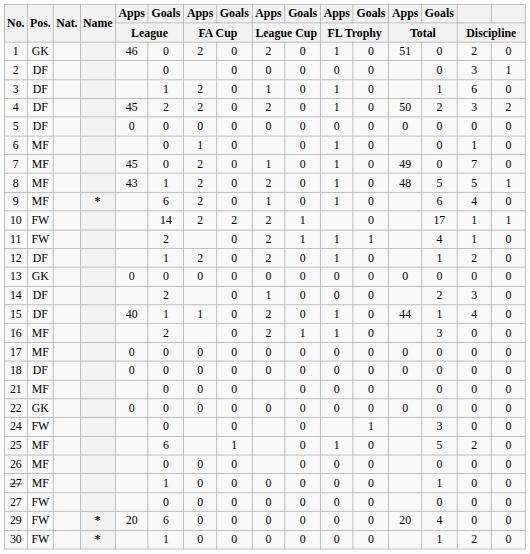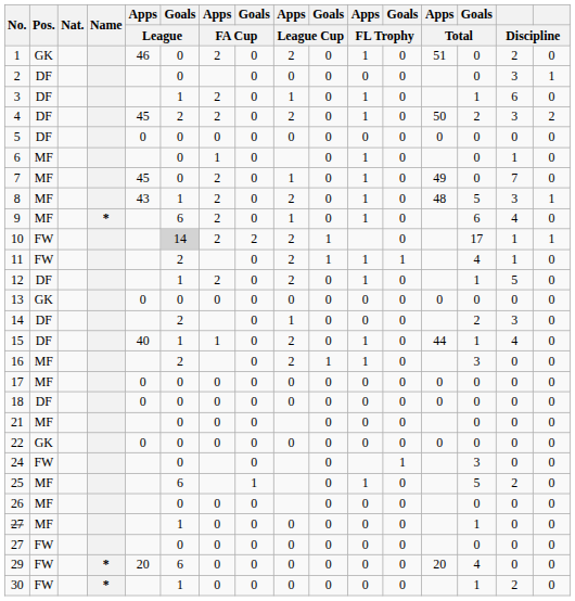 <table class="wikitable sortable plainrowheaders" style="text-align:center">
 <tr>
 <th scope="col" rowspan="2">No.</th>
 <th scope="col" rowspan="2">Pos.</th>
 <th scope="col" rowspan="2">Nat.</th>
 <th scope="col" rowspan="2">Name</th>
 <th scope="col">Apps</th>
 <th scope="col">Goals</th>
 <th scope="col">Apps</th>
 <th scope="col">Goals</th>
 <th scope="col">Apps</th>
 <th scope="col">Goals</th>
 <th scope="col">Apps</th>
 <th scope="col">Goals</th>
 <th scope="col">Apps</th>
 <th scope="col">Goals</th>
 <th scope="col"></th>
 <th scope="col"></th>
 </tr>
 <tr class="unsortable">
 <th colspan="2" width="85">League</th>
 <th colspan="2" width="85">FA Cup</th>
 <th colspan="2" width="85">League Cup</th>
 <th colspan="2" width="85">FL Trophy</th>
 <th colspan="2" width="85">Total</th>
 <th colspan="2" width="85">Discipline</th>
 </tr>
 <tr>
 <td>1</td>
 <td>GK</td>
 <td></td>
 <th scope="row"></th>
 <td>46</td>
 <td>0</td>
 <td>2</td>
 <td>0</td>
 <td>2</td>
 <td>0</td>
 <td>1</td>
 <td>0</td>
 <td>51</td>
 <td>0</td>
 <td>2</td>
 <td>0</td>
 </tr>
 <tr>
 <td>2</td>
 <td>DF</td>
 <td></td>
 <th scope="row"></th>
 <td></td>
 <td>0</td>
 <td></td>
 <td>0</td>
 <td>0</td>
 <td>0</td>
 <td>0</td>
 <td>0</td>
 <td></td>
 <td>0</td>
 <td>3</td>
 <td>1</td>
 </tr>
 <tr>
 <td>3</td>
 <td>DF</td>
 <td></td>
 <th scope="row"></th>
 <td></td>
 <td>1</td>
 <td>2</td>
 <td>0</td>
 <td>1</td>
 <td>0</td>
 <td>1</td>
 <td>0</td>
 <td></td>
 <td>1</td>
 <td>6</td>
 <td>0</td>
 </tr>
 <tr>
 <td>4</td>
 <td>DF</td>
 <td></td>
 <th scope="row"></th>
 <td>45</td>
 <td>2</td>
 <td>2</td>
 <td>0</td>
 <td>2</td>
 <td>0</td>
 <td>1</td>
 <td>0</td>
 <td>50</td>
 <td>2</td>
 <td>3</td>
 <td>2</td>
 </tr>
 <tr>
 <td>5</td>
 <td>DF</td>
 <td></td>
 <th scope="row"></th>
 <td>0</td>
 <td>0</td>
 <td>0</td>
 <td>0</td>
 <td>0</td>
 <td>0</td>
 <td>0</td>
 <td>0</td>
 <td>0</td>
 <td>0</td>
 <td>0</td>
 <td>0</td>
 </tr>
 <tr>
 <td>6</td>
 <td>MF</td>
 <td></td>
 <th scope="row"></th>
 <td></td>
 <td>0</td>
 <td>1</td>
 <td>0</td>
 <td></td>
 <td>0</td>
 <td>1</td>
 <td>0</td>
 <td></td>
 <td>0</td>
 <td>1</td>
 <td>0</td>
 </tr>
 <tr>
 <td>7</td>
 <td>MF</td>
 <td></td>
 <th scope="row"></th>
 <td>45</td>
 <td>0</td>
 <td>2</td>
 <td>0</td>
 <td>1</td>
 <td>0</td>
 <td>1</td>
 <td>0</td>
 <td>49</td>
 <td>0</td>
 <td>7</td>
 <td>0</td>
 </tr>
 <tr>
 <td>8</td>
 <td>MF</td>
 <td></td>
 <th scope="row"></th>
 <td>43</td>
 <td>1</td>
 <td>2</td>
 <td>0</td>
 <td>2</td>
 <td>0</td>
 <td>1</td>
 <td>0</td>
 <td>48</td>
 <td>5</td>
-<td>5</td>
+<td>3</td>
 <td>1</td>
 </tr>
 <tr>
 <td>9</td>
 <td>MF</td>
 <td></td>
 <th scope="row"><em></em> *</th>
 <td></td>
 <td>6</td>
 <td>2</td>
 <td>0</td>
 <td>1</td>
 <td>0</td>
 <td>1</td>
 <td>0</td>
 <td></td>
 <td>6</td>
 <td>4</td>
 <td>0</td>
 </tr>
 <tr>
 <td>10</td>
 <td>FW</td>
 <td></td>
 <th scope="row"></th>
 <td></td>
-<td>14</td>
+<td style="background: lightgrey;">14</td>
 <td>2</td>
 <td>2</td>
 <td>2</td>
 <td>1</td>
 <td></td>
 <td>0</td>
 <td></td>
 <td>17</td>
 <td>1</td>
 <td>1</td>
 </tr>
 <tr>
 <td>11</td>
 <td>FW</td>
 <td></td>
 <th scope="row"></th>
 <td></td>
 <td>2</td>
 <td></td>
 <td>0</td>
 <td>2</td>
 <td>1</td>
 <td>1</td>
 <td>1</td>
 <td></td>
 <td>4</td>
 <td>1</td>
 <td>0</td>
 </tr>
 <tr>
 <td>12</td>
 <td>DF</td>
 <td></td>
 <th scope="row"></th>
 <td></td>
 <td>1</td>
 <td>2</td>
 <td>0</td>
 <td>2</td>
 <td>0</td>
 <td>1</td>
 <td>0</td>
 <td></td>
 <td>1</td>
-<td>2</td>
+<td>5</td>
 <td>0</td>
 </tr>
 <tr>
 <td>13</td>
 <td>GK</td>
 <td></td>
 <th scope="row"></th>
 <td>0</td>
 <td>0</td>
 <td>0</td>
 <td>0</td>
 <td>0</td>
 <td>0</td>
 <td>0</td>
 <td>0</td>
 <td>0</td>
 <td>0</td>
 <td>0</td>
 <td>0</td>
 </tr>
 <tr>
 <td>14</td>
 <td>DF</td>
 <td></td>
 <th scope="row"></th>
 <td></td>
 <td>2</td>
 <td></td>
 <td>0</td>
 <td>1</td>
 <td>0</td>
 <td>0</td>
 <td>0</td>
 <td></td>
 <td>2</td>
 <td>3</td>
 <td>0</td>
 </tr>
 <tr>
 <td>15</td>
 <td>DF</td>
 <td></td>
 <th scope="row"></th>
 <td>40</td>
 <td>1</td>
 <td>1</td>
 <td>0</td>
 <td>2</td>
 <td>0</td>
 <td>1</td>
 <td>0</td>
 <td>44</td>
 <td>1</td>
 <td>4</td>
 <td>0</td>
 </tr>
 <tr>
 <td>16</td>
 <td>MF</td>
 <td></td>
 <th scope="row"></th>
 <td></td>
 <td>2</td>
 <td></td>
 <td>0</td>
 <td>2</td>
 <td>1</td>
 <td>1</td>
 <td>0</td>
 <td></td>
 <td>3</td>
 <td>0</td>
 <td>0</td>
 </tr>
 <tr>
 <td>17</td>
 <td>MF</td>
 <td></td>
 <th scope="row"></th>
 <td>0</td>
 <td>0</td>
 <td>0</td>
 <td>0</td>
 <td>0</td>
 <td>0</td>
 <td>0</td>
 <td>0</td>
 <td>0</td>
 <td>0</td>
 <td>0</td>
 <td>0</td>
 </tr>
 <tr>
 <td>18</td>
 <td>DF</td>
 <td></td>
 <th scope="row"></th>
 <td>0</td>
 <td>0</td>
 <td>0</td>
 <td>0</td>
 <td>0</td>
 <td>0</td>
 <td>0</td>
 <td>0</td>
 <td>0</td>
 <td>0</td>
 <td>0</td>
 <td>0</td>
 </tr>
 <tr>
 <td>21</td>
 <td>MF</td>
 <td></td>
 <th scope="row"></th>
 <td></td>
 <td>0</td>
 <td>0</td>
 <td>0</td>
 <td></td>
 <td>0</td>
 <td>0</td>
 <td>0</td>
 <td></td>
 <td>0</td>
 <td>0</td>
 <td>0</td>
 </tr>
 <tr>
 <td>22</td>
 <td>GK</td>
 <td></td>
 <th scope="row"></th>
 <td>0</td>
 <td>0</td>
 <td>0</td>
 <td>0</td>
 <td>0</td>
 <td>0</td>
 <td>0</td>
 <td>0</td>
 <td>0</td>
 <td>0</td>
 <td>0</td>
 <td>0</td>
 </tr>
 <tr>
 <td>24</td>
 <td>FW</td>
 <td></td>
 <th scope="row"></th>
 <td></td>
 <td>0</td>
 <td></td>
 <td>0</td>
 <td></td>
 <td>0</td>
 <td></td>
 <td>1</td>
 <td></td>
 <td>3</td>
 <td>0</td>
 <td>0</td>
 </tr>
 <tr>
 <td>25</td>
 <td>MF</td>
 <td></td>
 <th scope="row"></th>
 <td></td>
 <td>6</td>
 <td></td>
 <td>1</td>
 <td></td>
 <td>0</td>
 <td>1</td>
 <td>0</td>
 <td></td>
 <td>5</td>
 <td>2</td>
 <td>0</td>
 </tr>
 <tr>
 <td>26</td>
 <td>MF</td>
 <td></td>
 <th scope="row"></th>
 <td></td>
 <td>0</td>
 <td>0</td>
 <td>0</td>
 <td></td>
 <td>0</td>
 <td>0</td>
 <td>0</td>
 <td></td>
 <td>0</td>
 <td>0</td>
 <td>0</td>
 </tr>
 <tr>
 <td><s>27</s> </td>
 <td>MF</td>
 <td></td>
 <th scope="row"></th>
 <td></td>
 <td>1</td>
 <td>0</td>
 <td>0</td>
 <td>0</td>
 <td>0</td>
 <td>0</td>
 <td>0</td>
 <td></td>
 <td>1</td>
 <td>0</td>
 <td>0</td>
 </tr>
 <tr>
 <td>27</td>
 <td>FW</td>
 <td></td>
 <th scope="row"></th>
 <td></td>
 <td>0</td>
 <td>0</td>
 <td>0</td>
 <td>0</td>
 <td>0</td>
 <td>0</td>
 <td>0</td>
 <td></td>
 <td>0</td>
 <td>0</td>
 <td>0</td>
 </tr>
 <tr>
 <td>29</td>
 <td>FW</td>
 <td></td>
 <th scope="row"><em></em> *</th>
 <td>20</td>
 <td>6</td>
 <td>0</td>
 <td>0</td>
 <td>0</td>
 <td>0</td>
 <td>0</td>
 <td>0</td>
 <td>20</td>
 <td>4</td>
 <td>0</td>
 <td>0</td>
 </tr>
 <tr>
 <td>30</td>
 <td>FW</td>
 <td></td>
 <th scope="row"><em></em> *</th>
 <td></td>
 <td>1</td>
 <td>0</td>
 <td>0</td>
 <td>0</td>
 <td>0</td>
 <td>0</td>
 <td>0</td>
 <td></td>
 <td>1</td>
 <td>2</td>
 <td>0</td>
 </tr>
 </table>
